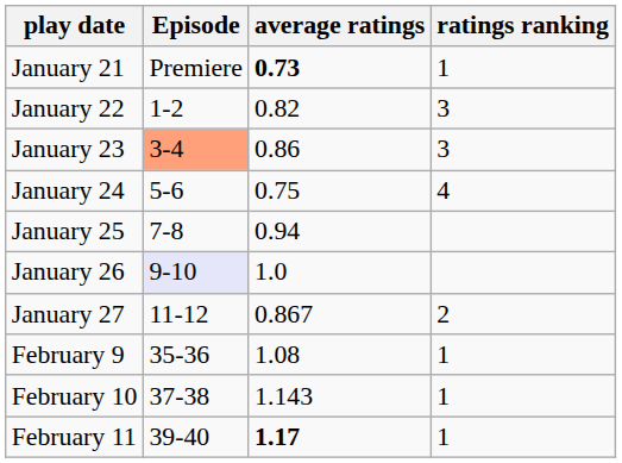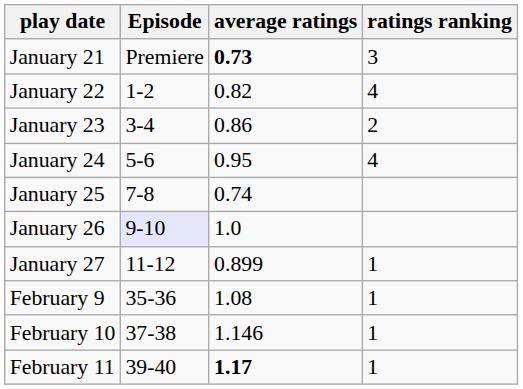 <table class="wikitable sortable">
 <tr>
 <th>play date</th>
 <th>Episode</th>
 <th>average ratings</th>
 <th>ratings ranking</th>
 </tr>
 <tr>
 <td>January 21</td>
 <td>Premiere</td>
 <td><strong>0.73</strong></td>
-<td>1</td>
+<td>3</td>
 </tr>
 <tr>
 <td>January 22</td>
 <td>1-2</td>
 <td>0.82</td>
-<td>3</td>
+<td>4</td>
 </tr>
 <tr>
 <td>January 23</td>
-<td style="background: lightsalmon;">3-4</td>
+<td>3-4</td>
 <td>0.86</td>
-<td>3</td>
+<td>2</td>
 </tr>
 <tr>
 <td>January 24</td>
 <td>5-6</td>
-<td>0.75</td>
+<td>0.95</td>
 <td>4</td>
 </tr>
 <tr>
 <td>January 25</td>
 <td>7-8</td>
-<td>0.94</td>
+<td>0.74</td>
 <td></td>
 </tr>
 <tr>
 <td>January 26</td>
 <td style="background: lavender;">9-10</td>
 <td>1.0</td>
 <td></td>
 </tr>
 <tr>
 <td>January 27</td>
 <td>11-12</td>
-<td>0.867</td>
-<td>2</td>
+<td>0.899</td>
+<td>1</td>
 </tr>
 <tr>
 <td>February 9</td>
 <td>35-36</td>
 <td>1.08</td>
 <td>1</td>
 </tr>
 <tr>
 <td>February 10</td>
 <td>37-38</td>
-<td>1.143</td>
+<td>1.146</td>
 <td>1</td>
 </tr>
 <tr>
 <td>February 11</td>
 <td>39-40</td>
 <td><strong>1.17</strong></td>
 <td>1</td>
 </tr>
 </table>
